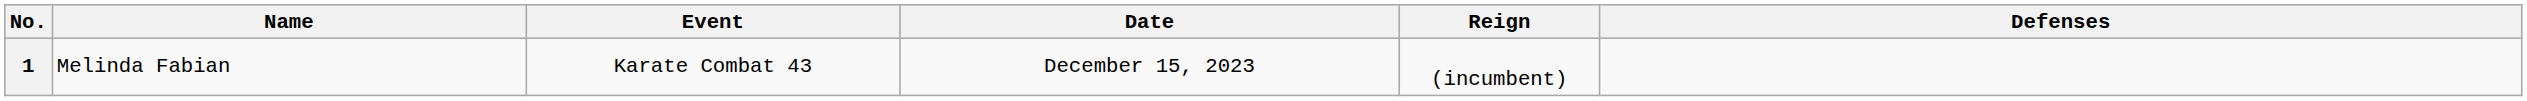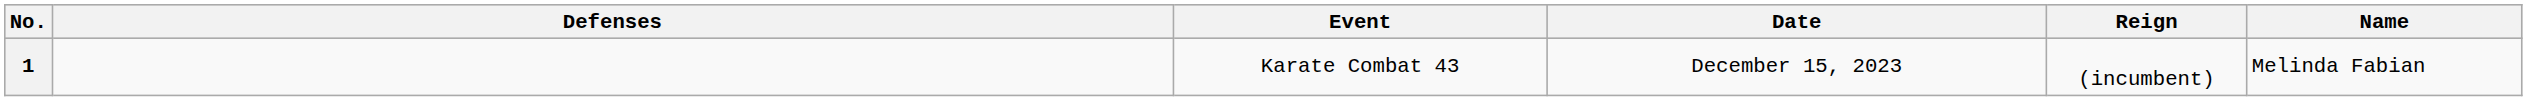 <table class="wikitable" width=100%>
 <tr>
 <th width=1%>No.</th>
-<th width=19%>Name</th>
+<th width=45%>Defenses</th>
 <th width=15%>Event</th>
 <th width=20%>Date</th>
 <th width=8%>Reign</th>
-<th width=45%>Defenses</th>
+<th width=19%>Name</th>
 </tr>
 <tr>
 <th>1</th>
-<td align=left> Melinda Fabian<br></td>
+<td></td>
 <td align=center>Karate Combat 43<br></td>
 <td align=center>December 15, 2023</td>
 <td align=center><br>(incumbent)<br></td>
-<td></td>
+<td align=left> Melinda Fabian<br></td>
 </tr>
 </table>
